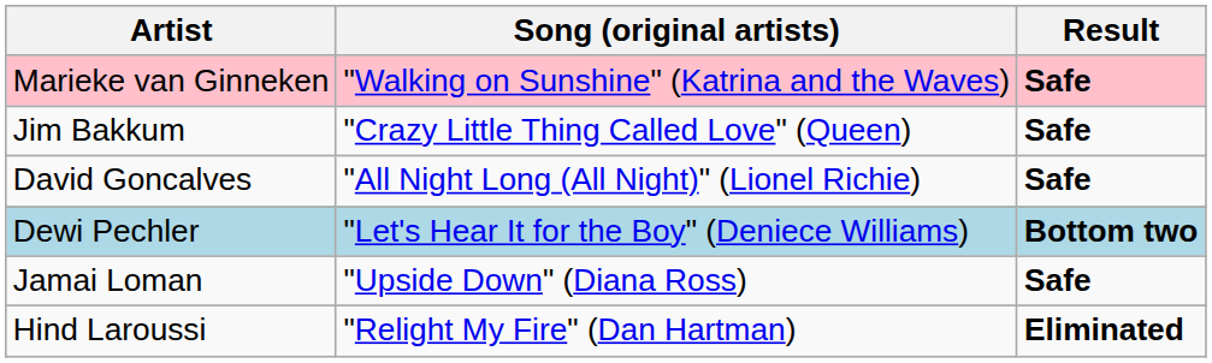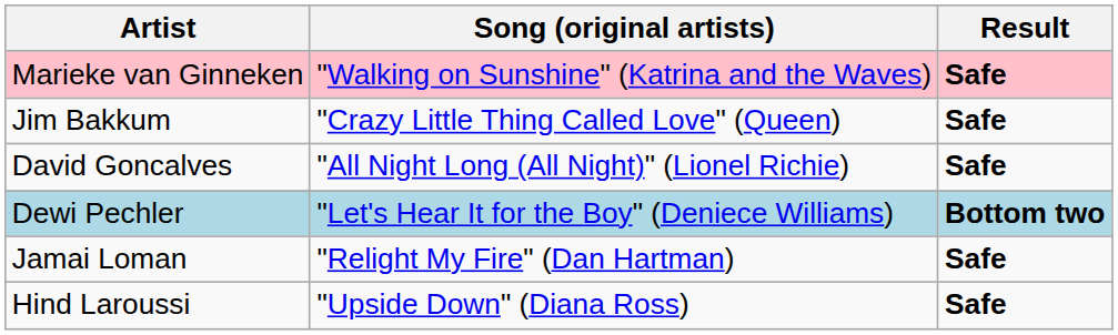 <table class=wikitable>
 <tr>
 <th>Artist</th>
 <th>Song (original artists)</th>
 <th>Result</th>
 </tr>
 <tr style="background:pink;">
 <td>Marieke van Ginneken</td>
 <td>"<a href='#'>Walking on Sunshine</a>" (<a href='#'>Katrina and the Waves</a>)</td>
 <td><strong>Safe</strong></td>
 </tr>
 <tr>
 <td>Jim Bakkum</td>
 <td>"<a href='#'>Crazy Little Thing Called Love</a>" (<a href='#'>Queen</a>)</td>
 <td><strong>Safe</strong></td>
 </tr>
 <tr>
 <td>David Goncalves</td>
 <td>"<a href='#'>All Night Long (All Night)</a>" (<a href='#'>Lionel Richie</a>)</td>
 <td><strong>Safe</strong></td>
 </tr>
 <tr style="background:lightblue;">
 <td>Dewi Pechler</td>
 <td>"<a href='#'>Let's Hear It for the Boy</a>" (<a href='#'>Deniece Williams</a>)</td>
 <td><strong>Bottom two</strong></td>
 </tr>
 <tr>
 <td>Jamai Loman</td>
-<td>"<a href='#'>Upside Down</a>" (<a href='#'>Diana Ross</a>)</td>
+<td>"<a href='#'>Relight My Fire</a>" (<a href='#'>Dan Hartman</a>)</td>
 <td><strong>Safe</strong></td>
 </tr>
 <tr>
 <td>Hind Laroussi</td>
-<td>"<a href='#'>Relight My Fire</a>" (<a href='#'>Dan Hartman</a>)</td>
-<td><strong>Eliminated</strong></td>
+<td>"<a href='#'>Upside Down</a>" (<a href='#'>Diana Ross</a>)</td>
+<td><strong>Safe</strong></td>
 </tr>
 </table>
